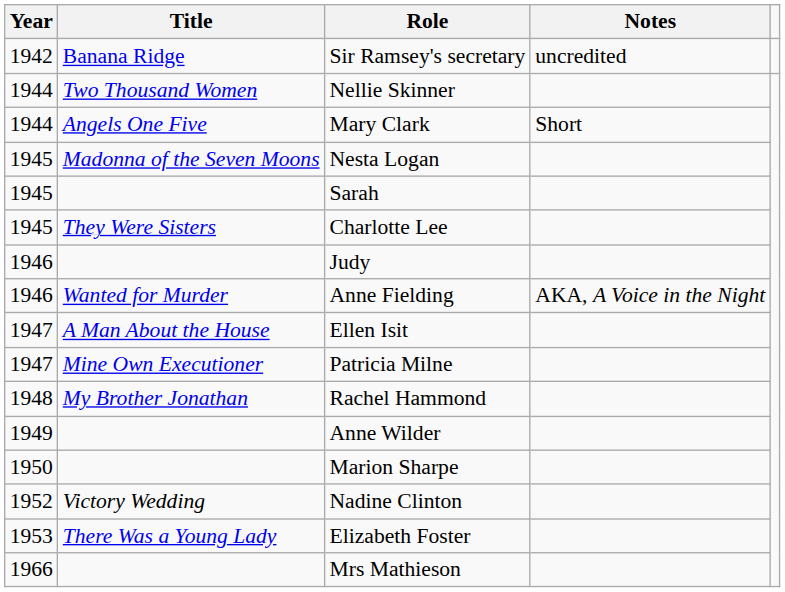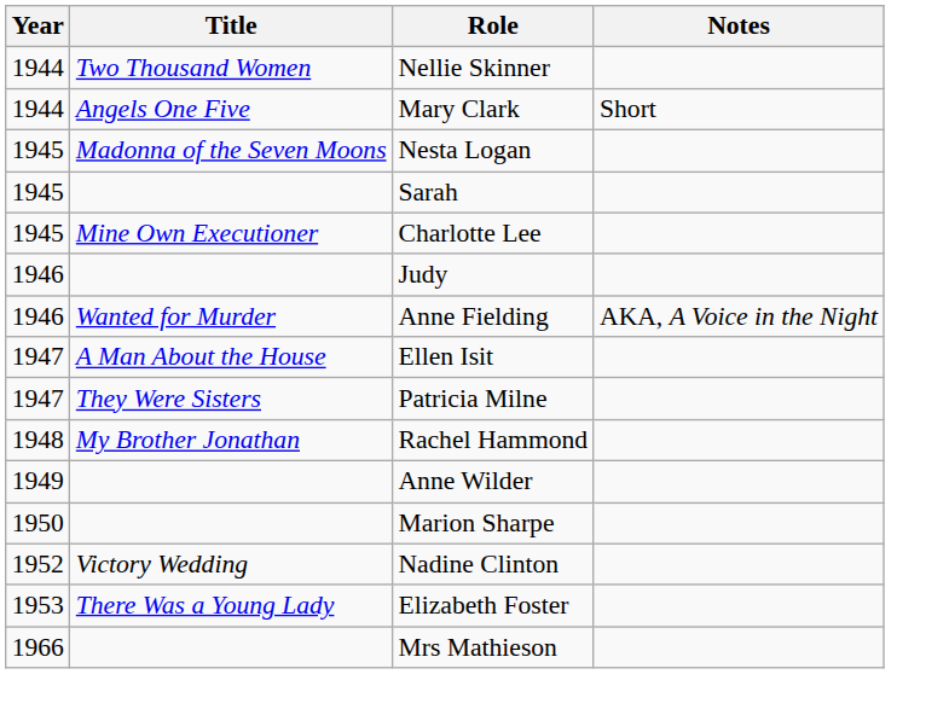 <table class="wikitable sortable">
 <tr>
 <th>Year</th>
 <th>Title</th>
 <th>Role</th>
 <th class="unsortable">Notes</th>
-</tr>
-<tr>
-<td>1942</td>
-<td><a href='#'>Banana Ridge</a></td>
-<td>Sir Ramsey's secretary</td>
-<td>uncredited</td>
-<td></td>
 </tr>
 <tr>
 <td>1944</td>
 <td><em><a href='#'>Two Thousand Women</a></em></td>
 <td>Nellie Skinner</td>
 <td></td>
 </tr>
 <tr>
 <td>1944</td>
 <td><em><a href='#'>Angels One Five</a></em></td>
 <td>Mary Clark</td>
 <td>Short</td>
 </tr>
 <tr>
 <td>1945</td>
 <td><em><a href='#'>Madonna of the Seven Moons</a></em></td>
 <td>Nesta Logan</td>
 <td></td>
 </tr>
 <tr>
 <td>1945</td>
 <td><em></em></td>
 <td>Sarah</td>
 <td></td>
 </tr>
 <tr>
 <td>1945</td>
-<td><em><a href='#'>They Were Sisters</a></em></td>
+<td><em><a href='#'>Mine Own Executioner</a></em></td>
 <td>Charlotte Lee</td>
 <td></td>
 </tr>
 <tr>
 <td>1946</td>
 <td><em></em></td>
 <td>Judy</td>
 <td></td>
 </tr>
 <tr>
 <td>1946</td>
 <td><em><a href='#'>Wanted for Murder</a></em></td>
 <td>Anne Fielding</td>
 <td>AKA, <em>A Voice in the Night</em></td>
 </tr>
 <tr>
 <td>1947</td>
 <td><em><a href='#'>A Man About the House</a></em></td>
 <td>Ellen Isit</td>
 <td></td>
 </tr>
 <tr>
 <td>1947</td>
-<td><em><a href='#'>Mine Own Executioner</a></em></td>
+<td><em><a href='#'>They Were Sisters</a></em></td>
 <td>Patricia Milne</td>
 <td></td>
 </tr>
 <tr>
 <td>1948</td>
 <td><em><a href='#'>My Brother Jonathan</a></em></td>
 <td>Rachel Hammond</td>
 <td></td>
 </tr>
 <tr>
 <td>1949</td>
 <td><em></em></td>
 <td>Anne Wilder</td>
 <td></td>
 </tr>
 <tr>
 <td>1950</td>
 <td><em></em></td>
 <td>Marion Sharpe</td>
 <td></td>
 </tr>
 <tr>
 <td>1952</td>
 <td><em>Victory Wedding</em></td>
 <td>Nadine Clinton</td>
 <td></td>
 </tr>
 <tr>
 <td>1953</td>
 <td><em><a href='#'>There Was a Young Lady</a></em></td>
 <td>Elizabeth Foster</td>
 <td></td>
 </tr>
 <tr>
 <td>1966</td>
 <td><em></em></td>
 <td>Mrs Mathieson</td>
 <td></td>
 </tr>
 </table>
